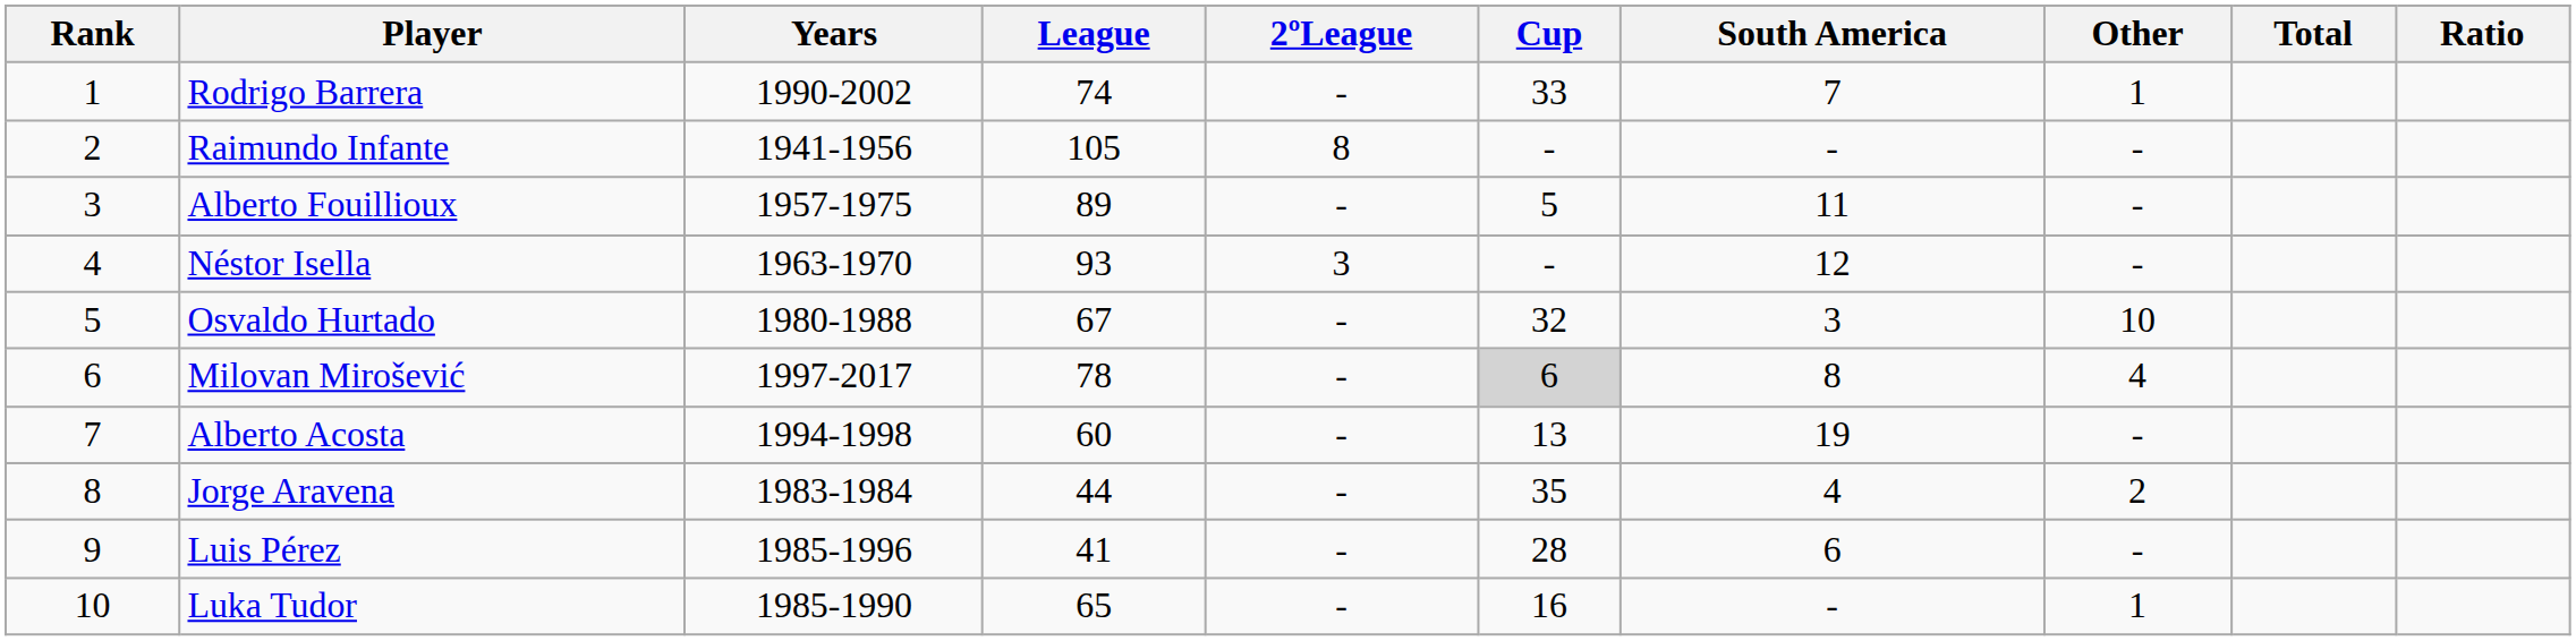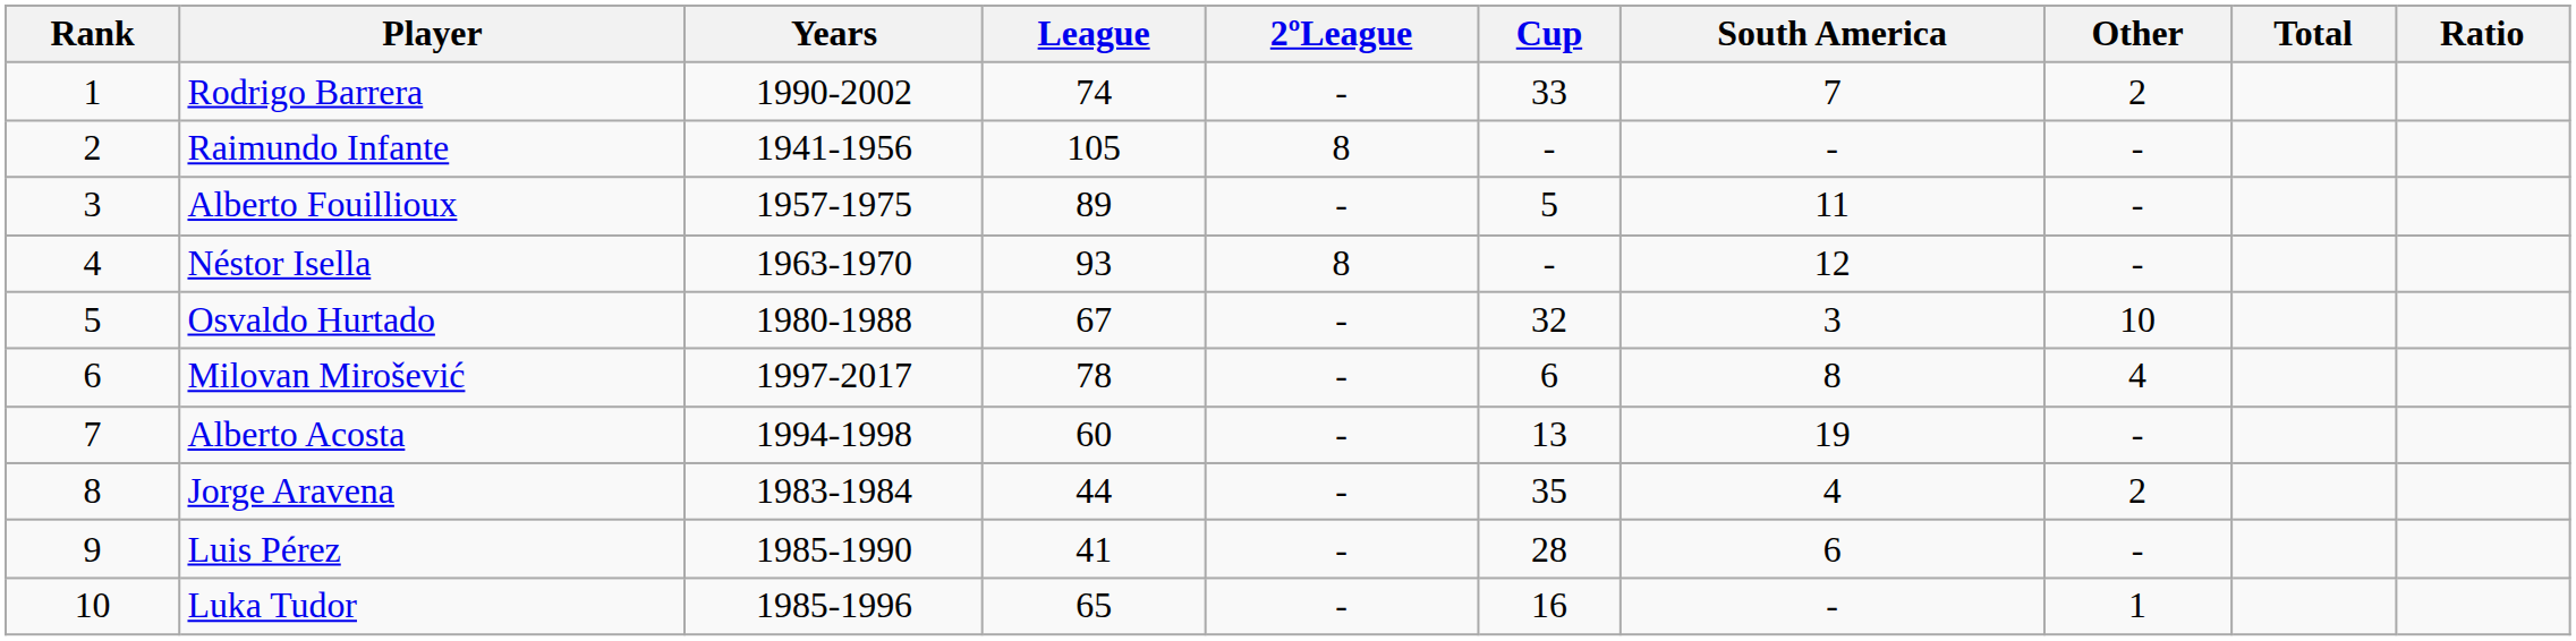 <table class="wikitable sortable" style="text-align:center; width:90%;">
 <tr>
 <th>Rank</th>
 <th>Player</th>
 <th>Years</th>
 <th><a href='#'>League</a></th>
 <th><a href='#'>2ºLeague</a></th>
 <th><a href='#'>Cup</a></th>
 <th>South America</th>
 <th>Other</th>
 <th>Total</th>
 <th>Ratio</th>
 </tr>
 <tr>
 <td>1</td>
 <td align="left"> <a href='#'>Rodrigo Barrera</a></td>
 <td>1990-2002</td>
 <td>74</td>
 <td>-</td>
 <td>33</td>
 <td>7</td>
-<td>1</td>
+<td>2</td>
 <td></td>
 <td></td>
 </tr>
 <tr>
 <td>2</td>
 <td align="left"> <a href='#'>Raimundo Infante</a></td>
 <td>1941-1956</td>
 <td>105</td>
 <td>8</td>
 <td>-</td>
 <td>-</td>
 <td>-</td>
 <td></td>
 <td></td>
 </tr>
 <tr>
 <td>3</td>
 <td align="left"> <a href='#'>Alberto Fouillioux</a></td>
 <td>1957-1975</td>
 <td>89</td>
 <td>-</td>
 <td>5</td>
 <td>11</td>
 <td>-</td>
 <td></td>
 <td></td>
 </tr>
 <tr>
 <td>4</td>
 <td align="left"> <a href='#'>Néstor Isella</a></td>
 <td>1963-1970</td>
 <td>93</td>
-<td>3</td>
+<td>8</td>
 <td>-</td>
 <td>12</td>
 <td>-</td>
 <td></td>
 <td></td>
 </tr>
 <tr>
 <td>5</td>
 <td align="left"> <a href='#'>Osvaldo Hurtado</a></td>
 <td>1980-1988</td>
 <td>67</td>
 <td>-</td>
 <td>32</td>
 <td>3</td>
 <td>10</td>
 <td></td>
 <td></td>
 </tr>
 <tr>
 <td>6</td>
 <td align="left"> <a href='#'>Milovan Mirošević</a></td>
 <td>1997-2017</td>
 <td>78</td>
 <td>-</td>
-<td style="background: lightgrey;">6</td>
+<td>6</td>
 <td>8</td>
 <td>4</td>
 <td></td>
 <td></td>
 </tr>
 <tr>
 <td>7</td>
 <td align="left"> <a href='#'>Alberto Acosta</a></td>
 <td>1994-1998</td>
 <td>60</td>
 <td>-</td>
 <td>13</td>
 <td>19</td>
 <td>-</td>
 <td></td>
 <td></td>
 </tr>
 <tr>
 <td>8</td>
 <td align="left"> <a href='#'>Jorge Aravena</a></td>
 <td>1983-1984</td>
 <td>44</td>
 <td>-</td>
 <td>35</td>
 <td>4</td>
 <td>2</td>
 <td></td>
 <td></td>
 </tr>
 <tr>
 <td>9</td>
 <td align="left"> <a href='#'>Luis Pérez</a></td>
-<td>1985-1996</td>
+<td>1985-1990</td>
 <td>41</td>
 <td>-</td>
 <td>28</td>
 <td>6</td>
 <td>-</td>
 <td></td>
 <td></td>
 </tr>
 <tr>
 <td>10</td>
 <td align="left"> <a href='#'>Luka Tudor</a></td>
-<td>1985-1990</td>
+<td>1985-1996</td>
 <td>65</td>
 <td>-</td>
 <td>16</td>
 <td>-</td>
 <td>1</td>
 <td></td>
 <td></td>
 </tr>
 </table>
